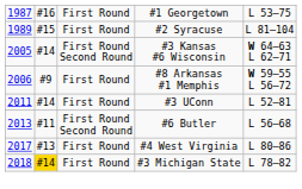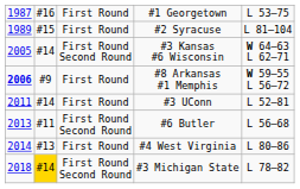 <table class="wikitable">
 <tr align="center">
 <td><a href='#'>1987</a></td>
 <td>#16</td>
 <td>First Round</td>
 <td>#1 Georgetown</td>
 <td>L 53–75</td>
 </tr>
 <tr align="center">
 <td><a href='#'>1989</a></td>
 <td>#15</td>
 <td>First Round</td>
 <td>#2 Syracuse</td>
 <td>L 81–104</td>
 </tr>
 <tr align="center">
 <td><a href='#'>2005</a></td>
 <td>#14</td>
 <td>First Round<br>Second Round</td>
 <td>#3 Kansas<br>#6 Wisconsin</td>
 <td><strong>W</strong> 64–63<br>L 62–71</td>
 </tr>
 <tr align="center">
-<td><a href='#'>2006</a></td>
+<td><strong><a href='#'>2006</a></strong></td>
 <td>#9</td>
 <td>First Round</td>
 <td>#8 Arkansas<br>#1 Memphis</td>
 <td><strong>W</strong> 59–55<br>L 56–72</td>
 </tr>
 <tr align="center">
 <td><a href='#'>2011</a></td>
 <td>#14</td>
 <td>First Round</td>
 <td>#3 UConn</td>
 <td>L 52–81</td>
 </tr>
 <tr align="center">
 <td><a href='#'>2013</a></td>
 <td>#11</td>
 <td>First Round<br>Second Round</td>
 <td>#6 Butler</td>
 <td>L 56–68</td>
 </tr>
 <tr align="center">
-<td><a href='#'>2017</a></td>
+<td><a href='#'>2014</a></td>
 <td>#13</td>
 <td>First Round</td>
 <td>#4 West Virginia</td>
 <td>L 80–86</td>
 </tr>
 <tr align="center">
 <td><a href='#'>2018</a></td>
 <td style="background: gold;">#14</td>
-<td>First Round</td>
+<td>First Round<br>Second Round</td>
 <td>#3 Michigan State</td>
 <td>L 78–82</td>
 </tr>
 </table>
